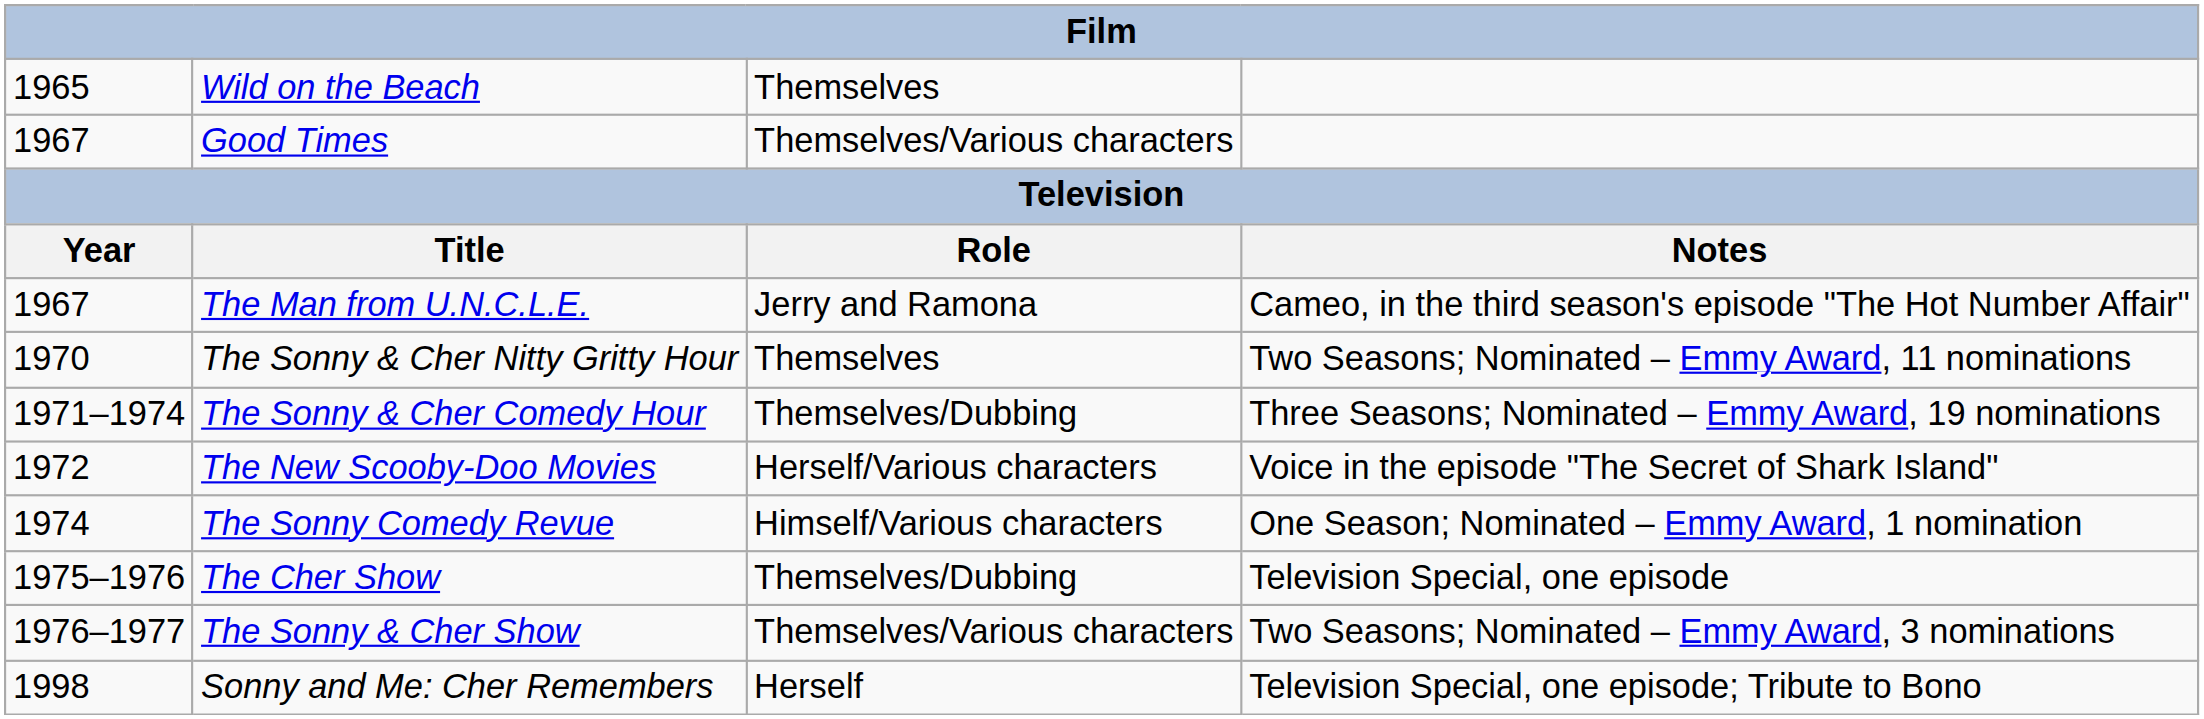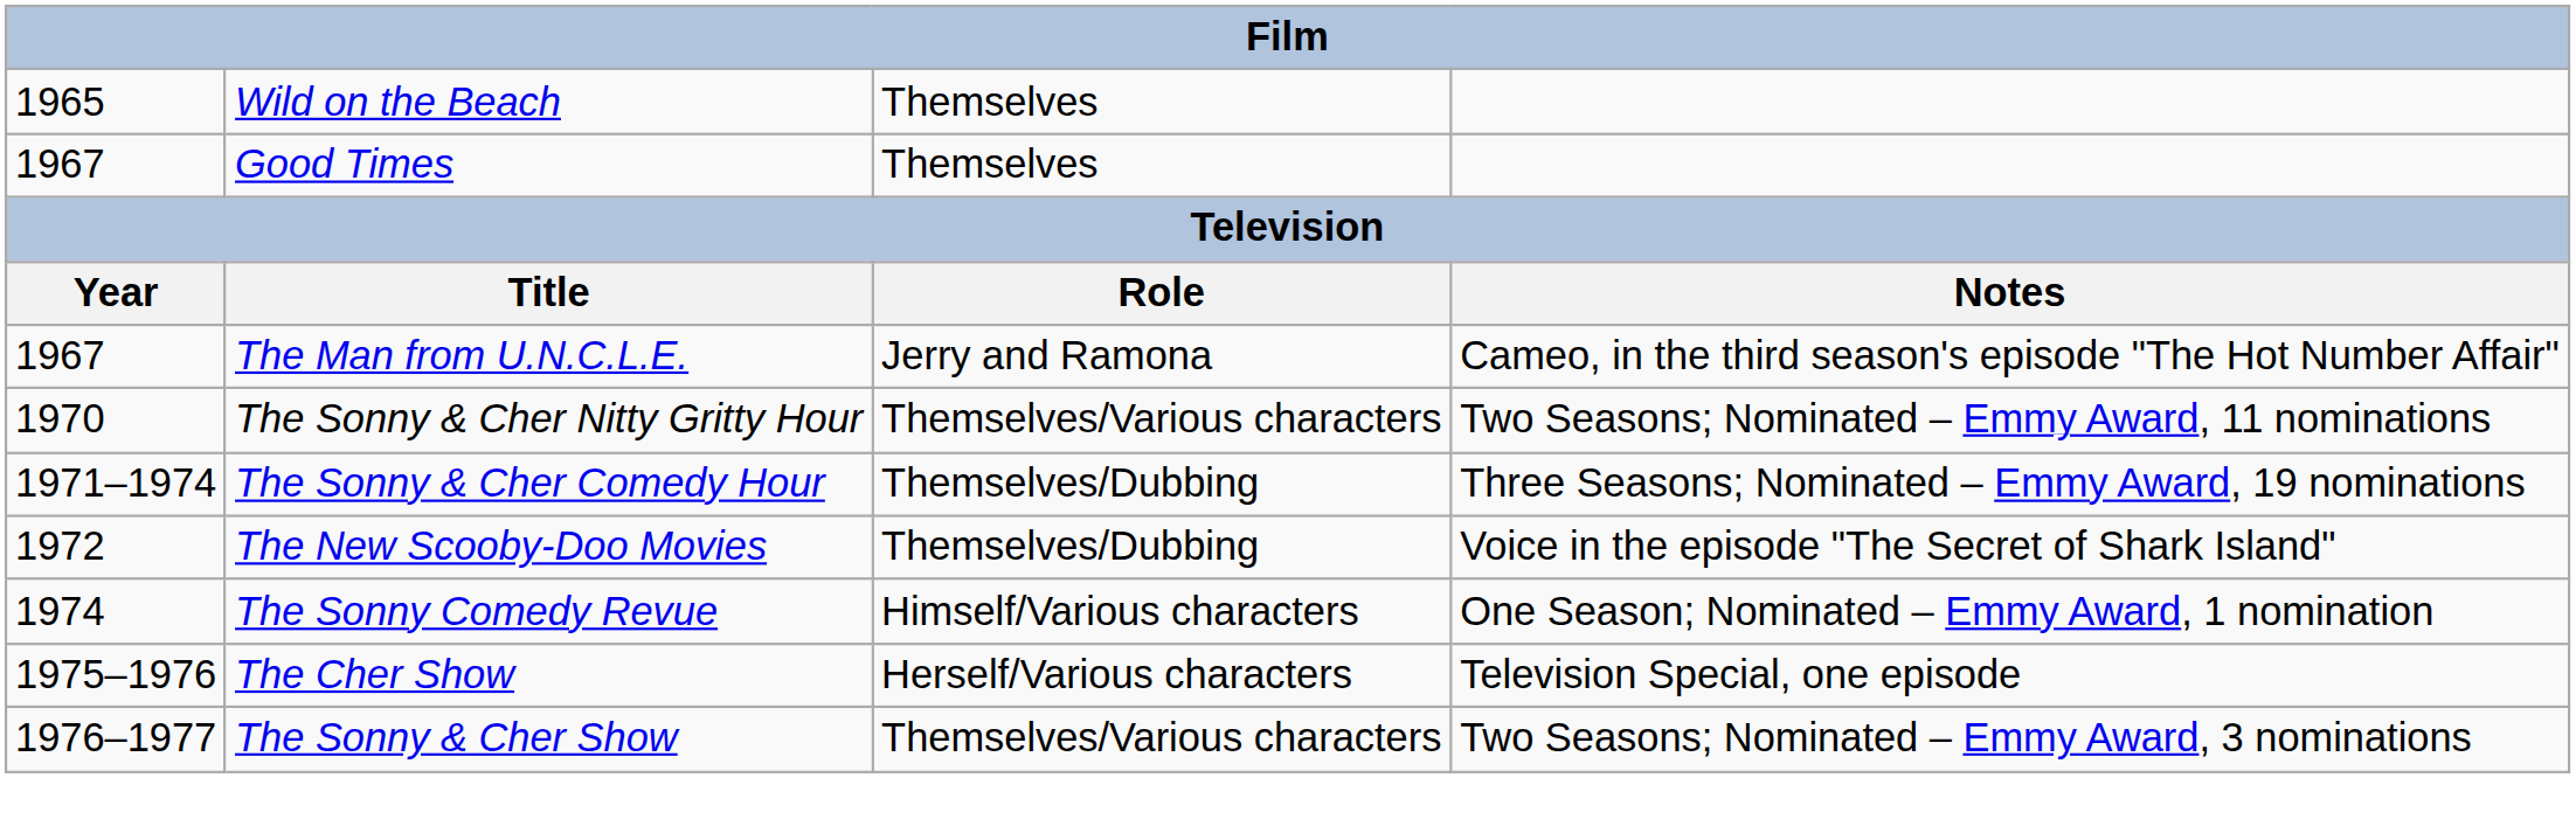 <table class="wikitable">
 <tr style="background:#ccc; text-align:center;">
 <th colspan="4" style="background: LightSteelBlue;">Film</th>
 </tr>
 <tr>
 <td>1965</td>
 <td><em><a href='#'>Wild on the Beach</a></em></td>
 <td>Themselves</td>
 <td></td>
 </tr>
 <tr>
 <td>1967</td>
 <td><em><a href='#'>Good Times</a></em></td>
-<td>Themselves/Various characters</td>
+<td>Themselves</td>
 <td></td>
 </tr>
 <tr style="background:#ccc; text-align:center;">
 <th colspan="4" style="background: LightSteelBlue;">Television</th>
 </tr>
 <tr style="background:#ccc; text-align:center;">
 <th>Year</th>
 <th>Title</th>
 <th>Role</th>
 <th>Notes</th>
 </tr>
 <tr>
 <td>1967</td>
 <td><em><a href='#'>The Man from U.N.C.L.E.</a></em></td>
 <td>Jerry and Ramona</td>
 <td>Cameo, in the third season's episode "The Hot Number Affair"</td>
 </tr>
 <tr>
 <td>1970</td>
 <td><em>The Sonny & Cher Nitty Gritty Hour</em></td>
-<td>Themselves</td>
+<td>Themselves/Various characters</td>
 <td>Two Seasons; Nominated – <a href='#'>Emmy Award</a>, 11 nominations</td>
 </tr>
 <tr>
 <td>1971–1974</td>
 <td><em><a href='#'>The Sonny & Cher Comedy Hour</a></em></td>
 <td>Themselves/Dubbing</td>
 <td>Three Seasons; Nominated – <a href='#'>Emmy Award</a>, 19 nominations</td>
 </tr>
 <tr>
 <td>1972</td>
 <td><em><a href='#'>The New Scooby-Doo Movies</a></em></td>
-<td>Herself/Various characters</td>
+<td>Themselves/Dubbing</td>
 <td>Voice in the episode "The Secret of Shark Island"</td>
 </tr>
 <tr>
 <td>1974</td>
 <td><em><a href='#'>The Sonny Comedy Revue</a></em></td>
 <td>Himself/Various characters</td>
 <td>One Season; Nominated – <a href='#'>Emmy Award</a>, 1 nomination</td>
 </tr>
 <tr>
 <td>1975–1976</td>
 <td><em><a href='#'>The Cher Show</a></em></td>
-<td>Themselves/Dubbing</td>
+<td>Herself/Various characters</td>
 <td>Television Special, one episode</td>
 </tr>
 <tr>
 <td>1976–1977</td>
 <td><em><a href='#'>The Sonny & Cher Show</a></em></td>
 <td>Themselves/Various characters</td>
 <td>Two Seasons; Nominated – <a href='#'>Emmy Award</a>, 3 nominations</td>
 </tr>
-<tr>
-<td>1998</td>
-<td><em>Sonny and Me: Cher Remembers</em></td>
-<td>Herself</td>
-<td>Television Special, one episode; Tribute to Bono</td>
-</tr>
 </table>
